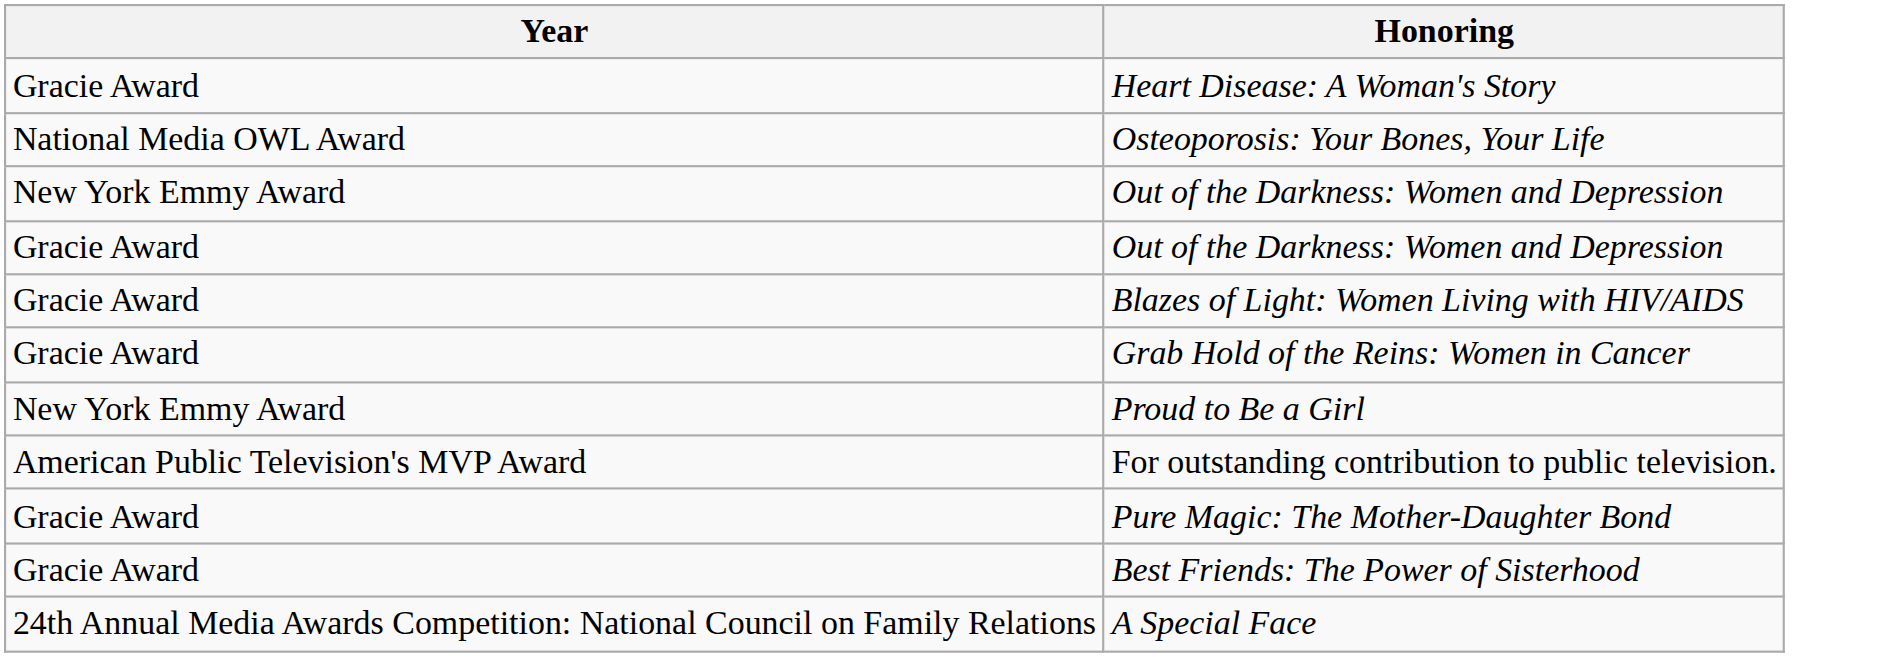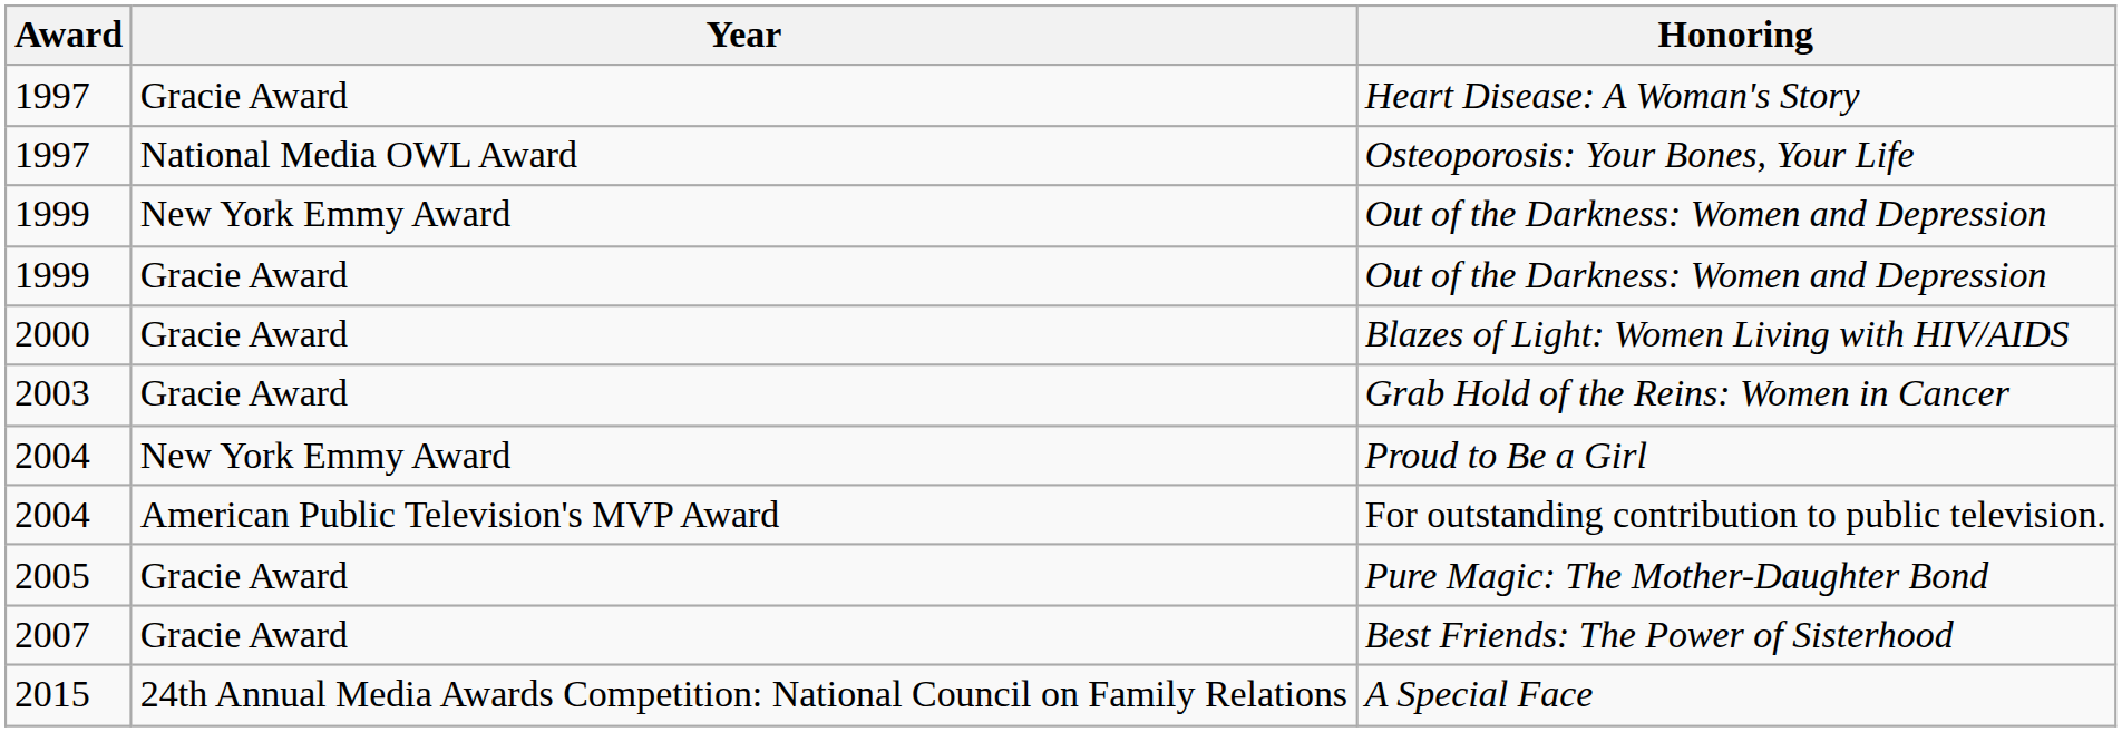 <table class="wikitable">
 <tr>
+<th>Award</th>
 <th>Year</th>
 <th>Honoring</th>
 </tr>
 <tr>
+<td>1997</td>
 <td>Gracie Award</td>
 <td><em>Heart Disease: A Woman's Story</em></td>
 </tr>
 <tr>
+<td>1997</td>
 <td>National Media OWL Award</td>
 <td><em>Osteoporosis: Your Bones, Your Life</em></td>
 </tr>
 <tr>
+<td>1999</td>
 <td>New York Emmy Award</td>
 <td><em>Out of the Darkness: Women and Depression</em></td>
 </tr>
 <tr>
+<td>1999</td>
 <td>Gracie Award</td>
 <td><em>Out of the Darkness: Women and Depression</em></td>
 </tr>
 <tr>
+<td>2000</td>
 <td>Gracie Award</td>
 <td><em>Blazes of Light: Women Living with HIV/AIDS</em></td>
 </tr>
 <tr>
+<td>2003</td>
 <td>Gracie Award</td>
 <td><em>Grab Hold of the Reins: Women in Cancer</em></td>
 </tr>
 <tr>
+<td>2004</td>
 <td>New York Emmy Award</td>
 <td><em>Proud to Be a Girl</em></td>
 </tr>
 <tr>
+<td>2004</td>
 <td>American Public Television's MVP Award</td>
 <td>For outstanding contribution to public television.</td>
 </tr>
 <tr>
+<td>2005</td>
 <td>Gracie Award</td>
 <td><em>Pure Magic: The Mother-Daughter Bond</em></td>
 </tr>
 <tr>
+<td>2007</td>
 <td>Gracie Award</td>
 <td><em>Best Friends: The Power of Sisterhood</em></td>
 </tr>
 <tr>
+<td>2015</td>
 <td>24th Annual Media Awards Competition: National Council on Family Relations</td>
 <td><em>A Special Face</em></td>
 </tr>
 </table>
